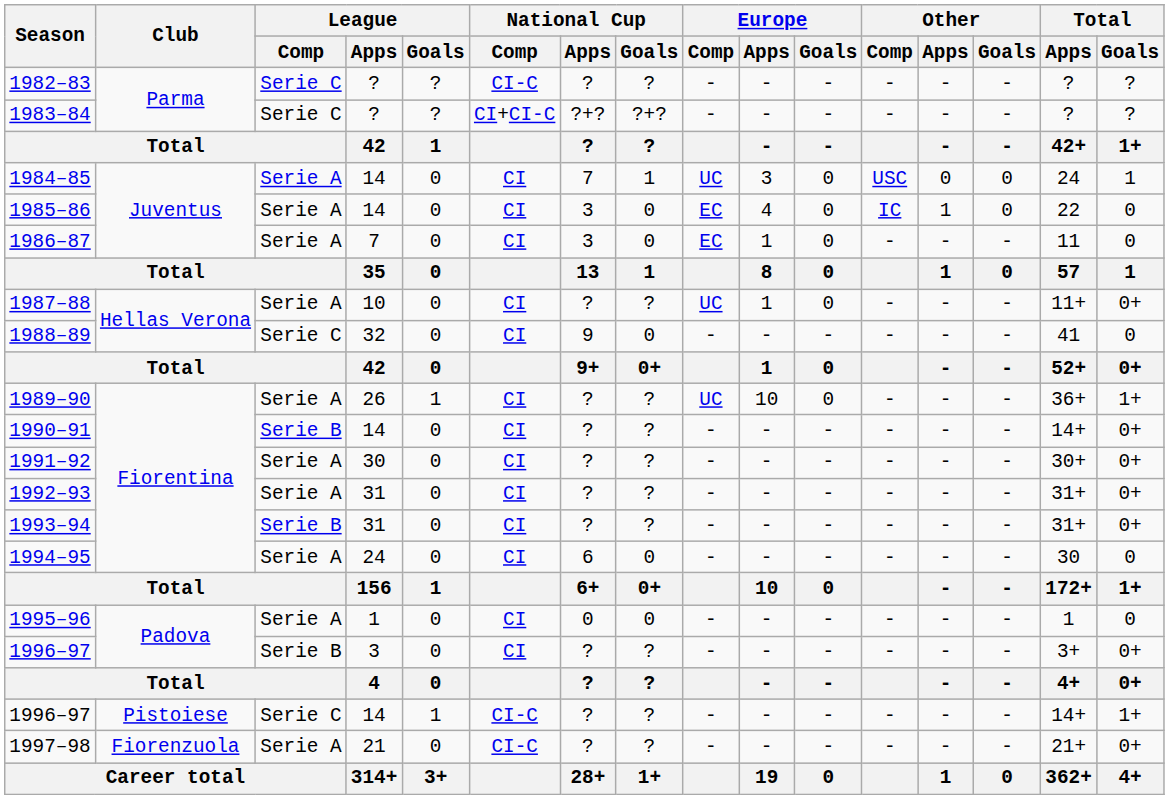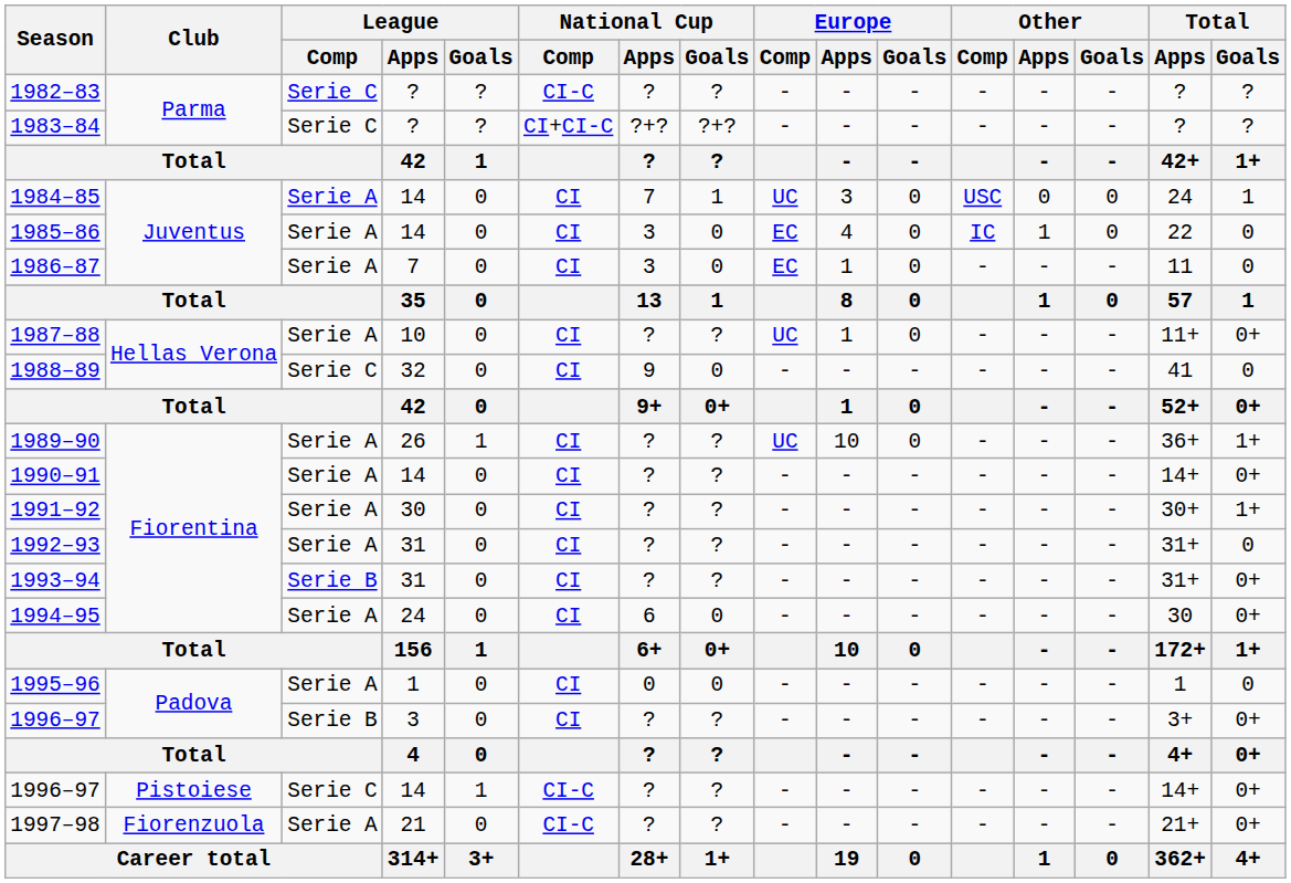 <table class="wikitable" style="text-align: center;">
 <tr>
 <th rowspan="2">Season</th>
 <th rowspan="2">Club</th>
 <th colspan="3">League</th>
 <th colspan="3">National Cup</th>
 <th colspan="3"><a href='#'>Europe</a></th>
 <th colspan="3">Other</th>
 <th colspan="2">Total</th>
 </tr>
 <tr>
 <th>Comp</th>
 <th>Apps</th>
 <th>Goals</th>
 <th>Comp</th>
 <th>Apps</th>
 <th>Goals</th>
 <th>Comp</th>
 <th>Apps</th>
 <th>Goals</th>
 <th>Comp</th>
 <th>Apps</th>
 <th>Goals</th>
 <th>Apps</th>
 <th>Goals</th>
 </tr>
 <tr>
 <td><a href='#'>1982–83</a></td>
 <td rowspan=2><a href='#'>Parma</a></td>
 <td><a href='#'>Serie C</a></td>
 <td>?</td>
 <td>?</td>
 <td><a href='#'>CI-C</a></td>
 <td>?</td>
 <td>?</td>
 <td>-</td>
 <td>-</td>
 <td>-</td>
 <td>-</td>
 <td>-</td>
 <td>-</td>
 <td>?</td>
 <td>?</td>
 </tr>
 <tr>
 <td><a href='#'>1983–84</a></td>
 <td>Serie C</td>
 <td>?</td>
 <td>?</td>
 <td><a href='#'>CI</a>+<a href='#'>CI-C</a></td>
 <td>?+?</td>
 <td>?+?</td>
 <td>-</td>
 <td>-</td>
 <td>-</td>
 <td>-</td>
 <td>-</td>
 <td>-</td>
 <td>?</td>
 <td>?</td>
 </tr>
 <tr>
 <th colspan="3">Total</th>
 <th>42</th>
 <th>1</th>
 <th></th>
 <th>?</th>
 <th>?</th>
 <th></th>
 <th>-</th>
 <th>-</th>
 <th></th>
 <th>-</th>
 <th>-</th>
 <th>42+</th>
 <th>1+</th>
 </tr>
 <tr>
 <td><a href='#'>1984–85</a></td>
 <td rowspan=3><a href='#'>Juventus</a></td>
 <td><a href='#'>Serie A</a></td>
 <td>14</td>
 <td>0</td>
 <td><a href='#'>CI</a></td>
 <td>7</td>
 <td>1</td>
 <td><a href='#'>UC</a></td>
 <td>3</td>
 <td>0</td>
 <td><a href='#'>USC</a></td>
 <td>0</td>
 <td>0</td>
 <td>24</td>
 <td>1</td>
 </tr>
 <tr>
 <td><a href='#'>1985–86</a></td>
 <td>Serie A</td>
 <td>14</td>
 <td>0</td>
 <td><a href='#'>CI</a></td>
 <td>3</td>
 <td>0</td>
 <td><a href='#'>EC</a></td>
 <td>4</td>
 <td>0</td>
 <td><a href='#'>IC</a></td>
 <td>1</td>
 <td>0</td>
 <td>22</td>
 <td>0</td>
 </tr>
 <tr>
 <td><a href='#'>1986–87</a></td>
 <td>Serie A</td>
 <td>7</td>
 <td>0</td>
 <td><a href='#'>CI</a></td>
 <td>3</td>
 <td>0</td>
 <td><a href='#'>EC</a></td>
 <td>1</td>
 <td>0</td>
 <td>-</td>
 <td>-</td>
 <td>-</td>
 <td>11</td>
 <td>0</td>
 </tr>
 <tr>
 <th colspan="3">Total</th>
 <th>35</th>
 <th>0</th>
 <th></th>
 <th>13</th>
 <th>1</th>
 <th></th>
 <th>8</th>
 <th>0</th>
 <th></th>
 <th>1</th>
 <th>0</th>
 <th>57</th>
 <th>1</th>
 </tr>
 <tr>
 <td><a href='#'>1987–88</a></td>
 <td rowspan=2><a href='#'>Hellas Verona</a></td>
 <td>Serie A</td>
 <td>10</td>
 <td>0</td>
 <td><a href='#'>CI</a></td>
 <td>?</td>
 <td>?</td>
 <td><a href='#'>UC</a></td>
 <td>1</td>
 <td>0</td>
 <td>-</td>
 <td>-</td>
 <td>-</td>
 <td>11+</td>
 <td>0+</td>
 </tr>
 <tr>
 <td><a href='#'>1988–89</a></td>
 <td>Serie C</td>
 <td>32</td>
 <td>0</td>
 <td><a href='#'>CI</a></td>
 <td>9</td>
 <td>0</td>
 <td>-</td>
 <td>-</td>
 <td>-</td>
 <td>-</td>
 <td>-</td>
 <td>-</td>
 <td>41</td>
 <td>0</td>
 </tr>
 <tr>
 <th colspan="3">Total</th>
 <th>42</th>
 <th>0</th>
 <th></th>
 <th>9+</th>
 <th>0+</th>
 <th></th>
 <th>1</th>
 <th>0</th>
 <th></th>
 <th>-</th>
 <th>-</th>
 <th>52+</th>
 <th>0+</th>
 </tr>
 <tr>
 <td><a href='#'>1989–90</a></td>
 <td rowspan=6><a href='#'>Fiorentina</a></td>
 <td>Serie A</td>
 <td>26</td>
 <td>1</td>
 <td><a href='#'>CI</a></td>
 <td>?</td>
 <td>?</td>
 <td><a href='#'>UC</a></td>
 <td>10</td>
 <td>0</td>
 <td>-</td>
 <td>-</td>
 <td>-</td>
 <td>36+</td>
 <td>1+</td>
 </tr>
 <tr>
 <td><a href='#'>1990–91</a></td>
-<td><a href='#'>Serie B</a></td>
+<td>Serie A</td>
 <td>14</td>
 <td>0</td>
 <td><a href='#'>CI</a></td>
 <td>?</td>
 <td>?</td>
 <td>-</td>
 <td>-</td>
 <td>-</td>
 <td>-</td>
 <td>-</td>
 <td>-</td>
 <td>14+</td>
 <td>0+</td>
 </tr>
 <tr>
 <td><a href='#'>1991–92</a></td>
 <td>Serie A</td>
 <td>30</td>
 <td>0</td>
 <td><a href='#'>CI</a></td>
 <td>?</td>
 <td>?</td>
 <td>-</td>
 <td>-</td>
 <td>-</td>
 <td>-</td>
 <td>-</td>
 <td>-</td>
 <td>30+</td>
-<td>0+</td>
+<td>1+</td>
 </tr>
 <tr>
 <td><a href='#'>1992–93</a></td>
 <td>Serie A</td>
 <td>31</td>
 <td>0</td>
 <td><a href='#'>CI</a></td>
 <td>?</td>
 <td>?</td>
 <td>-</td>
 <td>-</td>
 <td>-</td>
 <td>-</td>
 <td>-</td>
 <td>-</td>
 <td>31+</td>
-<td>0+</td>
+<td>0</td>
 </tr>
 <tr>
 <td><a href='#'>1993–94</a></td>
 <td><a href='#'>Serie B</a></td>
 <td>31</td>
 <td>0</td>
 <td><a href='#'>CI</a></td>
 <td>?</td>
 <td>?</td>
 <td>-</td>
 <td>-</td>
 <td>-</td>
 <td>-</td>
 <td>-</td>
 <td>-</td>
 <td>31+</td>
 <td>0+</td>
 </tr>
 <tr>
 <td><a href='#'>1994–95</a></td>
 <td>Serie A</td>
 <td>24</td>
 <td>0</td>
 <td><a href='#'>CI</a></td>
 <td>6</td>
 <td>0</td>
 <td>-</td>
 <td>-</td>
 <td>-</td>
 <td>-</td>
 <td>-</td>
 <td>-</td>
 <td>30</td>
-<td>0</td>
+<td>0+</td>
 </tr>
 <tr>
 <th colspan="3">Total</th>
 <th>156</th>
 <th>1</th>
 <th></th>
 <th>6+</th>
 <th>0+</th>
 <th></th>
 <th>10</th>
 <th>0</th>
 <th></th>
 <th>-</th>
 <th>-</th>
 <th>172+</th>
 <th>1+</th>
 </tr>
 <tr>
 <td><a href='#'>1995–96</a></td>
 <td rowspan= 2><a href='#'>Padova</a></td>
 <td>Serie A</td>
 <td>1</td>
 <td>0</td>
 <td><a href='#'>CI</a></td>
 <td>0</td>
 <td>0</td>
 <td>-</td>
 <td>-</td>
 <td>-</td>
 <td>-</td>
 <td>-</td>
 <td>-</td>
 <td>1</td>
 <td>0</td>
 </tr>
 <tr>
 <td><a href='#'>1996–97</a></td>
 <td>Serie B</td>
 <td>3</td>
 <td>0</td>
 <td><a href='#'>CI</a></td>
 <td>?</td>
 <td>?</td>
 <td>-</td>
 <td>-</td>
 <td>-</td>
 <td>-</td>
 <td>-</td>
 <td>-</td>
 <td>3+</td>
 <td>0+</td>
 </tr>
 <tr>
 <th colspan="3">Total</th>
 <th>4</th>
 <th>0</th>
 <th></th>
 <th>?</th>
 <th>?</th>
 <th></th>
 <th>-</th>
 <th>-</th>
 <th></th>
 <th>-</th>
 <th>-</th>
 <th>4+</th>
 <th>0+</th>
 </tr>
 <tr>
 <td>1996–97</td>
 <td><a href='#'>Pistoiese</a></td>
 <td>Serie C</td>
 <td>14</td>
 <td>1</td>
 <td><a href='#'>CI-C</a></td>
 <td>?</td>
 <td>?</td>
 <td>-</td>
 <td>-</td>
 <td>-</td>
 <td>-</td>
 <td>-</td>
 <td>-</td>
 <td>14+</td>
-<td>1+</td>
+<td>0+</td>
 </tr>
 <tr>
 <td>1997–98</td>
 <td><a href='#'>Fiorenzuola</a></td>
 <td>Serie A</td>
 <td>21</td>
 <td>0</td>
 <td><a href='#'>CI-C</a></td>
 <td>?</td>
 <td>?</td>
 <td>-</td>
 <td>-</td>
 <td>-</td>
 <td>-</td>
 <td>-</td>
 <td>-</td>
 <td>21+</td>
 <td>0+</td>
 </tr>
 <tr>
 <th colspan="3">Career total</th>
 <th>314+</th>
 <th>3+</th>
 <th></th>
 <th>28+</th>
 <th>1+</th>
 <th></th>
 <th>19</th>
 <th>0</th>
 <th></th>
 <th>1</th>
 <th>0</th>
 <th>362+</th>
 <th>4+</th>
 </tr>
 </table>
